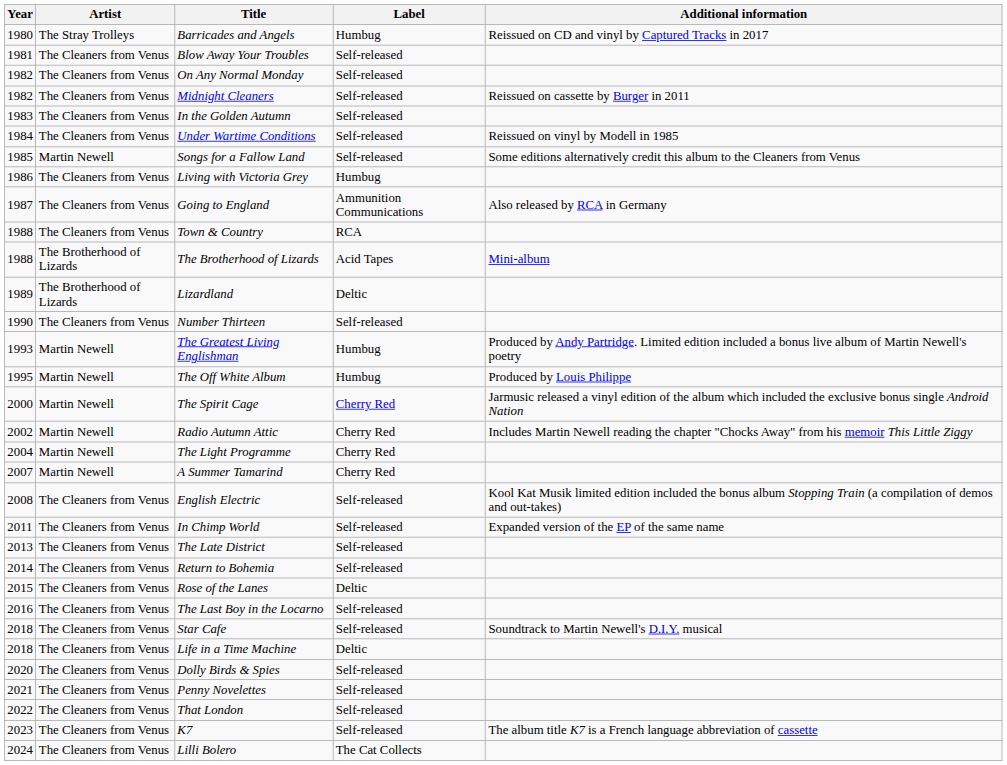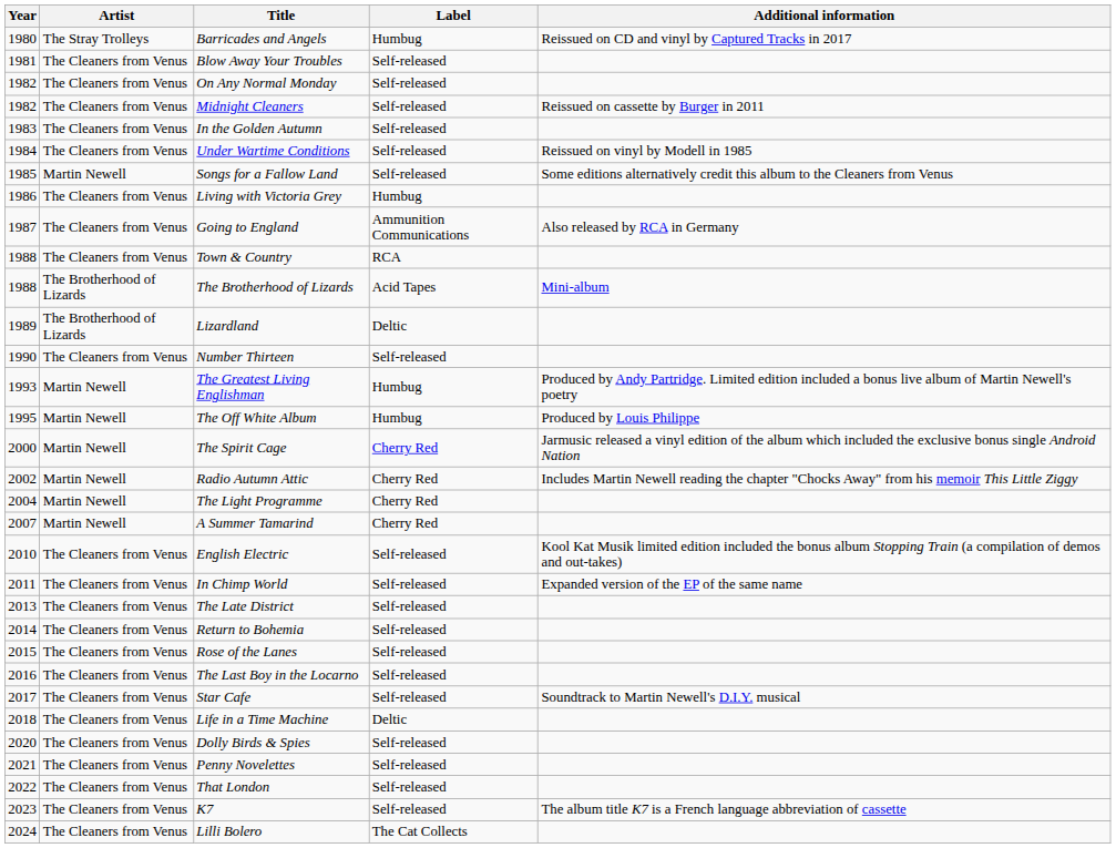 <table class="wikitable">
 <tr>
 <th>Year</th>
 <th>Artist</th>
 <th>Title</th>
 <th>Label</th>
 <th>Additional information</th>
 </tr>
 <tr>
 <td>1980</td>
 <td>The Stray Trolleys</td>
 <td><em>Barricades and Angels</em></td>
 <td>Humbug</td>
 <td>Reissued on CD and vinyl by <a href='#'>Captured Tracks</a> in 2017</td>
 </tr>
 <tr>
 <td>1981</td>
 <td>The Cleaners from Venus</td>
 <td><em>Blow Away Your Troubles</em></td>
 <td>Self-released</td>
 <td></td>
 </tr>
 <tr>
 <td>1982</td>
 <td>The Cleaners from Venus</td>
 <td><em>On Any Normal Monday</em></td>
 <td>Self-released</td>
 <td></td>
 </tr>
 <tr>
 <td>1982</td>
 <td>The Cleaners from Venus</td>
 <td><em><a href='#'>Midnight Cleaners</a></em></td>
 <td>Self-released</td>
 <td>Reissued on cassette by <a href='#'>Burger</a> in 2011</td>
 </tr>
 <tr>
 <td>1983</td>
 <td>The Cleaners from Venus</td>
 <td><em>In the Golden Autumn</em></td>
 <td>Self-released</td>
 <td></td>
 </tr>
 <tr>
 <td>1984</td>
 <td>The Cleaners from Venus</td>
 <td><em><a href='#'>Under Wartime Conditions</a></em></td>
 <td>Self-released</td>
 <td>Reissued on vinyl by Modell in 1985</td>
 </tr>
 <tr>
 <td>1985</td>
 <td>Martin Newell</td>
 <td><em>Songs for a Fallow Land</em></td>
 <td>Self-released</td>
 <td>Some editions alternatively credit this album to the Cleaners from Venus</td>
 </tr>
 <tr>
 <td>1986</td>
 <td>The Cleaners from Venus</td>
 <td><em>Living with Victoria Grey</em></td>
 <td>Humbug</td>
 <td></td>
 </tr>
 <tr>
 <td>1987</td>
 <td>The Cleaners from Venus</td>
 <td><em>Going to England</em></td>
 <td>Ammunition Communications</td>
 <td>Also released by <a href='#'>RCA</a> in Germany</td>
 </tr>
 <tr>
 <td>1988</td>
 <td>The Cleaners from Venus</td>
 <td><em>Town & Country</em></td>
 <td>RCA</td>
 <td></td>
 </tr>
 <tr>
 <td>1988</td>
 <td>The Brotherhood of Lizards</td>
 <td><em>The Brotherhood of Lizards</em></td>
 <td>Acid Tapes</td>
 <td><a href='#'>Mini-album</a></td>
 </tr>
 <tr>
 <td>1989</td>
 <td>The Brotherhood of Lizards</td>
 <td><em>Lizardland</em></td>
 <td>Deltic</td>
 <td></td>
 </tr>
 <tr>
 <td>1990</td>
 <td>The Cleaners from Venus</td>
 <td><em>Number Thirteen</em></td>
 <td>Self-released</td>
 <td></td>
 </tr>
 <tr>
 <td>1993</td>
 <td>Martin Newell</td>
 <td><em><a href='#'>The Greatest Living Englishman</a></em></td>
 <td>Humbug</td>
 <td>Produced by <a href='#'>Andy Partridge</a>. Limited edition included a bonus live album of Martin Newell's poetry</td>
 </tr>
 <tr>
 <td>1995</td>
 <td>Martin Newell</td>
 <td><em>The Off White Album</em></td>
 <td>Humbug</td>
 <td>Produced by <a href='#'>Louis Philippe</a></td>
 </tr>
 <tr>
 <td>2000</td>
 <td>Martin Newell</td>
 <td><em>The Spirit Cage</em></td>
 <td><a href='#'>Cherry Red</a></td>
 <td>Jarmusic released a vinyl edition of the album which included the exclusive bonus single <em>Android Nation</em></td>
 </tr>
 <tr>
 <td>2002</td>
 <td>Martin Newell</td>
 <td><em>Radio Autumn Attic</em></td>
 <td>Cherry Red</td>
 <td>Includes Martin Newell reading the chapter "Chocks Away" from his <a href='#'>memoir</a> <em>This Little Ziggy</em></td>
 </tr>
 <tr>
 <td>2004</td>
 <td>Martin Newell</td>
 <td><em>The Light Programme</em></td>
 <td>Cherry Red</td>
 <td></td>
 </tr>
 <tr>
 <td>2007</td>
 <td>Martin Newell</td>
 <td><em>A Summer Tamarind</em></td>
 <td>Cherry Red</td>
 <td></td>
 </tr>
 <tr>
-<td>2008</td>
+<td>2010</td>
 <td>The Cleaners from Venus</td>
 <td><em>English Electric</em></td>
 <td>Self-released</td>
 <td>Kool Kat Musik limited edition included the bonus album <em>Stopping Train</em> (a compilation of demos and out-takes)</td>
 </tr>
 <tr>
 <td>2011</td>
 <td>The Cleaners from Venus</td>
 <td><em>In Chimp World</em></td>
 <td>Self-released</td>
 <td>Expanded version of the <a href='#'>EP</a> of the same name</td>
 </tr>
 <tr>
 <td>2013</td>
 <td>The Cleaners from Venus</td>
 <td><em>The Late District</em></td>
 <td>Self-released</td>
 <td></td>
 </tr>
 <tr>
 <td>2014</td>
 <td>The Cleaners from Venus</td>
 <td><em>Return to Bohemia</em></td>
 <td>Self-released</td>
 <td></td>
 </tr>
 <tr>
 <td>2015</td>
 <td>The Cleaners from Venus</td>
 <td><em>Rose of the Lanes</em></td>
-<td>Deltic</td>
+<td>Self-released</td>
 <td></td>
 </tr>
 <tr>
 <td>2016</td>
 <td>The Cleaners from Venus</td>
 <td><em>The Last Boy in the Locarno</em></td>
 <td>Self-released</td>
 <td></td>
 </tr>
 <tr>
-<td>2018</td>
+<td>2017</td>
 <td>The Cleaners from Venus</td>
 <td><em>Star Cafe</em></td>
 <td>Self-released</td>
 <td>Soundtrack to Martin Newell's <a href='#'>D.I.Y.</a> musical</td>
 </tr>
 <tr>
 <td>2018</td>
 <td>The Cleaners from Venus</td>
 <td><em>Life in a Time Machine</em></td>
 <td>Deltic</td>
 <td></td>
 </tr>
 <tr>
 <td>2020</td>
 <td>The Cleaners from Venus</td>
 <td><em>Dolly Birds & Spies</em></td>
 <td>Self-released</td>
 <td></td>
 </tr>
 <tr>
 <td>2021</td>
 <td>The Cleaners from Venus</td>
 <td><em>Penny Novelettes</em></td>
 <td>Self-released</td>
 <td></td>
 </tr>
 <tr>
 <td>2022</td>
 <td>The Cleaners from Venus</td>
 <td><em>That London</em></td>
 <td>Self-released</td>
 <td></td>
 </tr>
 <tr>
 <td>2023</td>
 <td>The Cleaners from Venus</td>
 <td><em>K7</em></td>
 <td>Self-released</td>
 <td>The album title <em>K7</em> is a French language abbreviation of <a href='#'>cassette</a></td>
 </tr>
 <tr>
 <td>2024</td>
 <td>The Cleaners from Venus</td>
 <td><em>Lilli Bolero</em></td>
 <td>The Cat Collects</td>
 <td></td>
 </tr>
 </table>
